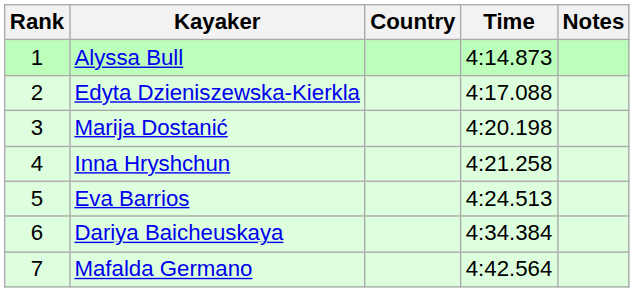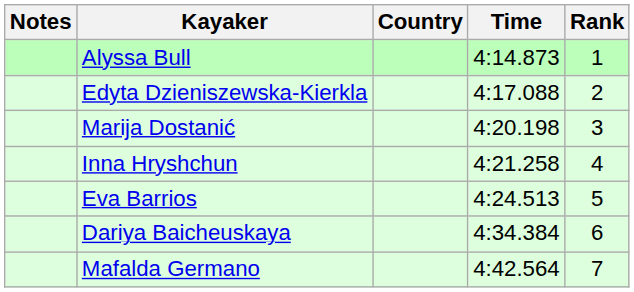 <table class="wikitable" style="text-align:center">
 <tr>
-<th>Rank</th>
+<th>Notes</th>
 <th>Kayaker</th>
 <th>Country</th>
 <th>Time</th>
-<th>Notes</th>
+<th>Rank</th>
 </tr>
 <tr bgcolor=bbffbb>
-<td>1</td>
+<td></td>
 <td align="left"><a href='#'>Alyssa Bull</a></td>
 <td align="left"></td>
 <td>4:14.873</td>
-<td></td>
+<td>1</td>
 </tr>
 <tr bgcolor=ddffdd>
-<td>2</td>
+<td></td>
 <td align="left"><a href='#'>Edyta Dzieniszewska-Kierkla</a></td>
 <td align="left"></td>
 <td>4:17.088</td>
-<td></td>
+<td>2</td>
 </tr>
 <tr bgcolor=ddffdd>
-<td>3</td>
+<td></td>
 <td align="left"><a href='#'>Marija Dostanić</a></td>
 <td align="left"></td>
 <td>4:20.198</td>
-<td></td>
+<td>3</td>
 </tr>
 <tr bgcolor=ddffdd>
-<td>4</td>
+<td></td>
 <td align="left"><a href='#'>Inna Hryshchun</a></td>
 <td align="left"></td>
 <td>4:21.258</td>
-<td></td>
+<td>4</td>
 </tr>
 <tr bgcolor=ddffdd>
-<td>5</td>
+<td></td>
 <td align="left"><a href='#'>Eva Barrios</a></td>
 <td align="left"></td>
 <td>4:24.513</td>
-<td></td>
+<td>5</td>
 </tr>
 <tr bgcolor=ddffdd>
-<td>6</td>
+<td></td>
 <td align="left"><a href='#'>Dariya Baicheuskaya</a></td>
 <td align="left"></td>
 <td>4:34.384</td>
-<td></td>
+<td>6</td>
 </tr>
 <tr bgcolor=ddffdd>
-<td>7</td>
+<td></td>
 <td align="left"><a href='#'>Mafalda Germano</a></td>
 <td align="left"></td>
 <td>4:42.564</td>
-<td></td>
+<td>7</td>
 </tr>
 </table>
